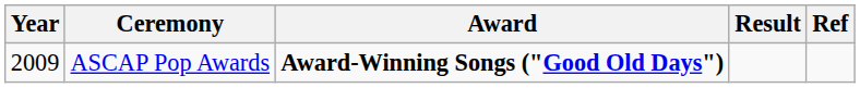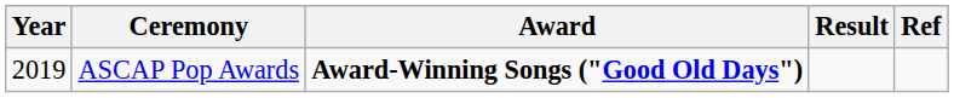 <table class="wikitable">
 <tr style="background:#ccc; text-align:center;">
 <th scope="col">Year</th>
 <th scope="col">Ceremony</th>
 <th scope="col">Award</th>
 <th scope="col">Result</th>
 <th>Ref</th>
 </tr>
 <tr>
-<td>2009</td>
+<td>2019</td>
 <td><a href='#'>ASCAP Pop Awards</a></td>
 <td><strong>Award-Winning Songs ("<a href='#'>Good Old Days</a>")</strong></td>
 <td></td>
 <td style="text-align:center;"></td>
 </tr>
 </table>
